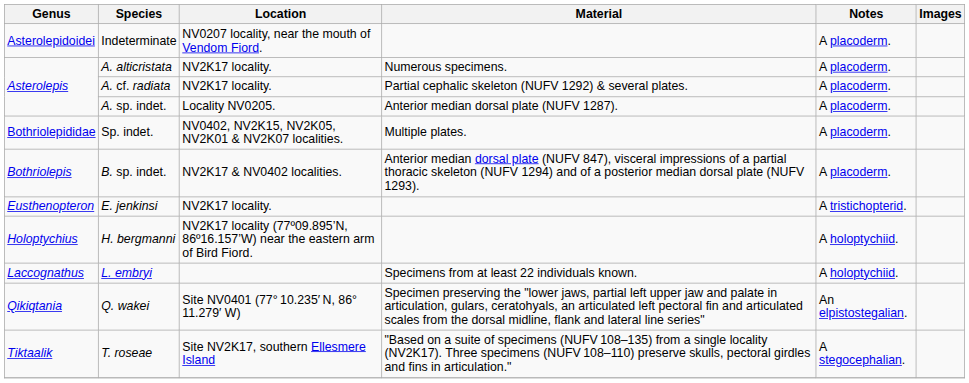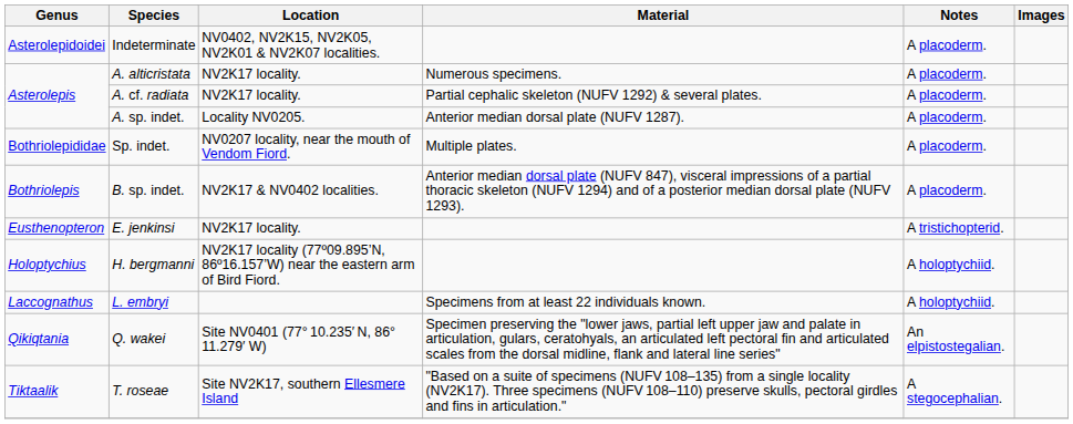 <table class="wikitable sortable">
 <tr>
 <th>Genus</th>
 <th>Species</th>
 <th>Location</th>
 <th>Material</th>
 <th>Notes</th>
 <th>Images</th>
 </tr>
 <tr>
 <td><a href='#'>Asterolepidoidei</a></td>
 <td>Indeterminate</td>
-<td>NV0207 locality, near the mouth of <a href='#'>Vendom Fiord</a>.</td>
+<td>NV0402, NV2K15, NV2K05, NV2K01 & NV2K07 localities.</td>
 <td></td>
 <td>A <a href='#'>placoderm</a>.</td>
 <td></td>
 </tr>
 <tr>
 <td rowspan="3"><em><a href='#'>Asterolepis</a></em></td>
 <td><em>A. alticristata</em></td>
 <td>NV2K17 locality.</td>
 <td>Numerous specimens.</td>
 <td>A <a href='#'>placoderm</a>.</td>
 <td></td>
 </tr>
 <tr>
 <td><em>A.</em> cf. <em>radiata</em></td>
 <td>NV2K17 locality.</td>
 <td>Partial cephalic skeleton (NUFV 1292) & several plates.</td>
 <td>A <a href='#'>placoderm</a>.</td>
 <td></td>
 </tr>
 <tr>
 <td><em>A.</em> sp. indet.</td>
 <td>Locality NV0205.</td>
 <td>Anterior median dorsal plate (NUFV 1287).</td>
 <td>A <a href='#'>placoderm</a>.</td>
 <td></td>
 </tr>
 <tr>
 <td><a href='#'>Bothriolepididae</a></td>
 <td>Sp. indet.</td>
-<td>NV0402, NV2K15, NV2K05, NV2K01 & NV2K07 localities.</td>
+<td>NV0207 locality, near the mouth of <a href='#'>Vendom Fiord</a>.</td>
 <td>Multiple plates.</td>
 <td>A <a href='#'>placoderm</a>.</td>
 <td></td>
 </tr>
 <tr>
 <td><em><a href='#'>Bothriolepis</a></em></td>
 <td><em>B.</em> sp. indet.</td>
 <td>NV2K17 & NV0402 localities.</td>
 <td>Anterior median <a href='#'>dorsal plate</a> (NUFV 847), visceral impressions of a partial thoracic skeleton (NUFV 1294) and of a posterior median dorsal plate (NUFV 1293).</td>
 <td>A <a href='#'>placoderm</a>.</td>
 <td></td>
 </tr>
 <tr>
 <td><em><a href='#'>Eusthenopteron</a></em></td>
 <td><em>E. jenkinsi</em></td>
 <td>NV2K17  locality.</td>
 <td></td>
 <td>A <a href='#'>tristichopterid</a>.</td>
 <td></td>
 </tr>
 <tr>
 <td><em><a href='#'>Holoptychius</a></em></td>
 <td><em>H. bergmanni</em></td>
 <td>NV2K17 locality (77º09.895’N, 86º16.157’W) near the eastern arm of Bird Fiord.</td>
 <td></td>
 <td>A <a href='#'>holoptychiid</a>.</td>
 <td></td>
 </tr>
 <tr>
 <td><em><a href='#'>Laccognathus</a></em></td>
 <td><em><a href='#'>L. embryi</a></em></td>
 <td></td>
 <td>Specimens from at least 22 individuals known.</td>
 <td>A <a href='#'>holoptychiid</a>.</td>
 <td></td>
 </tr>
 <tr>
 <td><em><a href='#'>Qikiqtania</a></em></td>
 <td><em>Q. wakei</em></td>
 <td>Site NV0401 (77° 10.235′ N, 86° 11.279′ W)</td>
 <td>Specimen preserving the "lower jaws, partial left upper jaw and palate in articulation, gulars, ceratohyals, an articulated left pectoral fin and articulated scales from the dorsal midline, flank and lateral line series"</td>
 <td>An <a href='#'>elpistostegalian</a>.</td>
 <td></td>
 </tr>
 <tr>
 <td><em><a href='#'>Tiktaalik</a></em></td>
 <td><em>T. roseae</em></td>
 <td>Site NV2K17, southern <a href='#'>Ellesmere Island</a></td>
 <td>"Based on a suite of specimens (NUFV 108–135) from a single locality (NV2K17). Three specimens (NUFV 108–110) preserve skulls, pectoral girdles and fins in articulation."</td>
 <td>A <a href='#'>stegocephalian</a>.</td>
 <td></td>
 </tr>
 <tr>
 </tr>
 </table>
